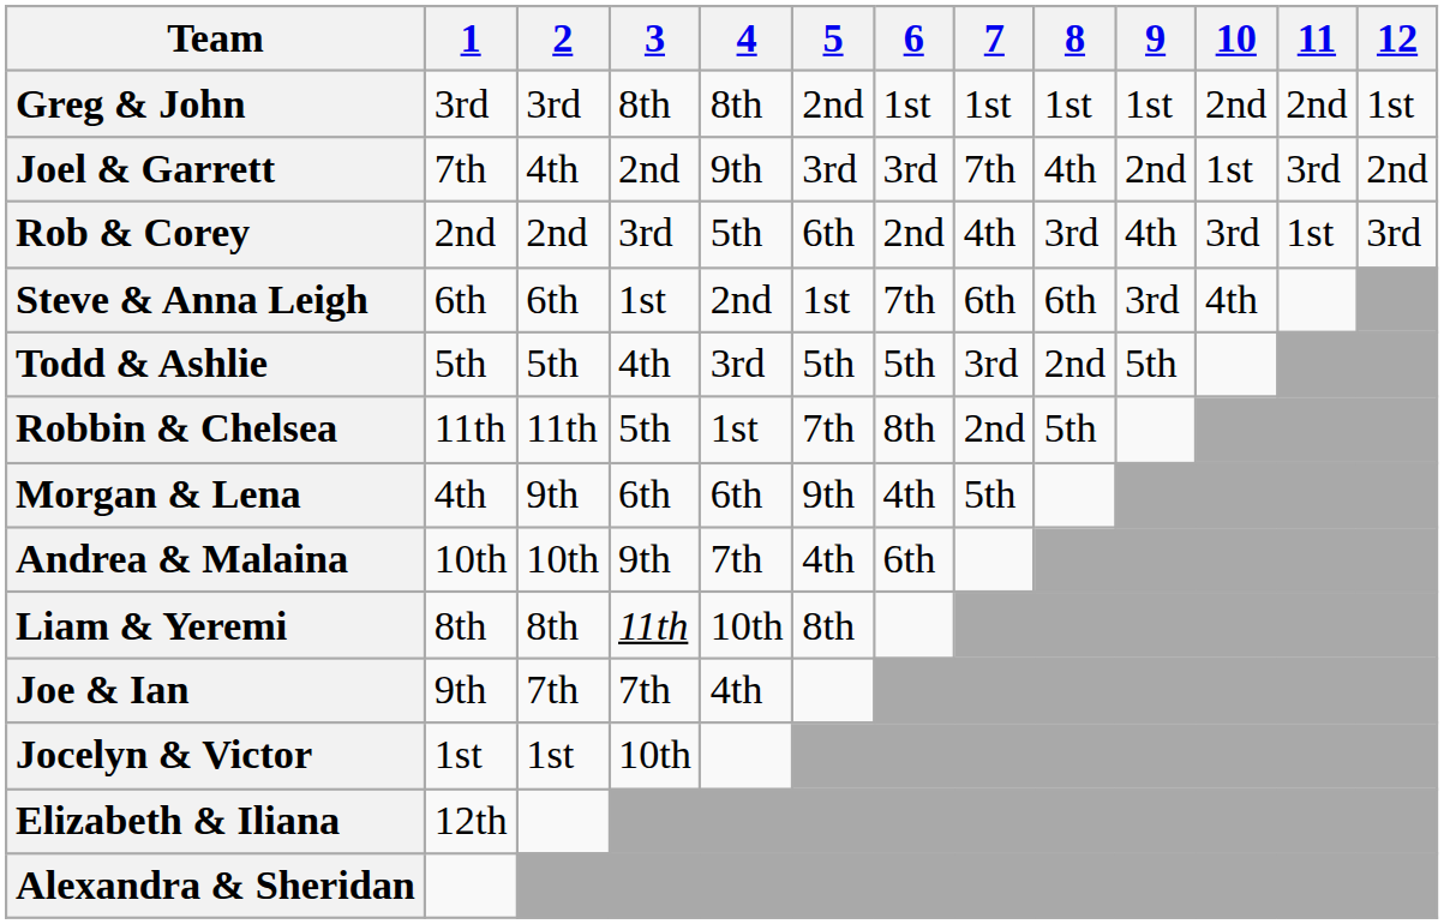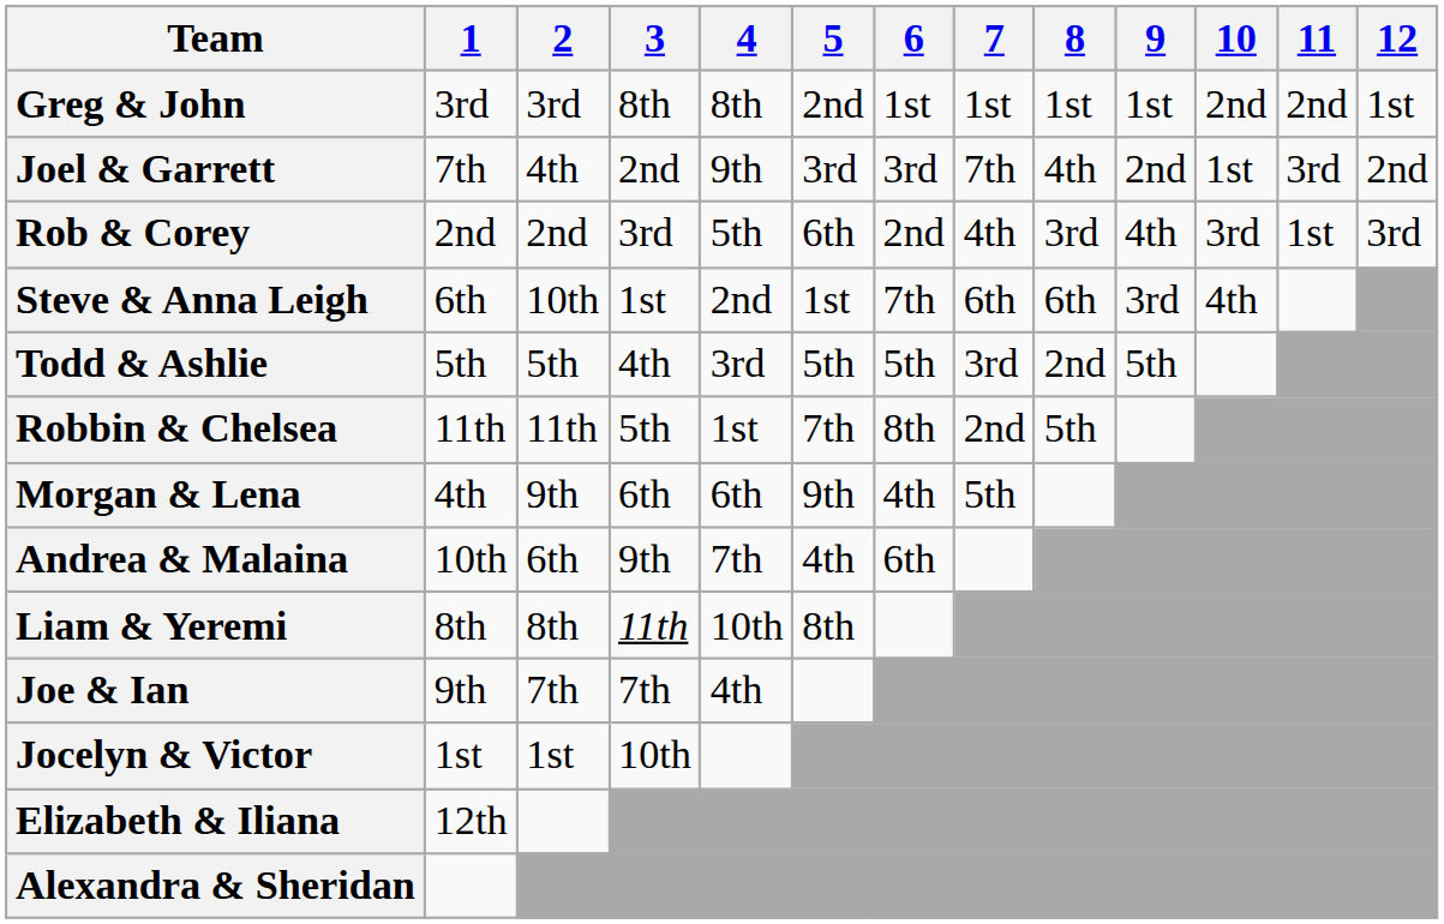 <table class="wikitable sortable" style="text-align:left;">
 <tr>
 <th scope="col" class="unsortable">Team</th>
 <th scope="col"><a href='#'>1</a></th>
 <th scope="col"><a href='#'>2</a></th>
 <th scope="col"><a href='#'>3</a></th>
 <th scope="col"><a href='#'>4</a></th>
 <th scope="col"><a href='#'>5</a></th>
 <th scope="col"><a href='#'>6</a></th>
 <th scope="col"><a href='#'>7</a></th>
 <th scope="col"><a href='#'>8</a></th>
 <th scope="col"><a href='#'>9</a></th>
 <th scope="col"><a href='#'>10</a></th>
 <th scope="col"><a href='#'>11</a></th>
 <th scope="col"><a href='#'>12</a></th>
 </tr>
 <tr>
 <th scope="row" style="text-align:left">Greg & John</th>
 <td>3rd</td>
 <td>3rd</td>
 <td>8th</td>
 <td>8th</td>
 <td>2nd</td>
 <td>1st</td>
 <td>1st</td>
 <td>1st</td>
 <td>1st</td>
 <td>2nd</td>
 <td>2nd</td>
 <td>1st</td>
 </tr>
 <tr>
 <th scope="row" style="text-align:left">Joel & Garrett</th>
 <td>7th</td>
 <td>4th</td>
 <td>2nd</td>
 <td>9th</td>
 <td>3rd</td>
 <td>3rd</td>
 <td>7th</td>
 <td>4th</td>
 <td>2nd</td>
 <td>1st</td>
 <td>3rd</td>
 <td>2nd</td>
 </tr>
 <tr>
 <th scope="row" style="text-align:left">Rob & Corey</th>
 <td>2nd</td>
 <td>2nd</td>
 <td>3rd</td>
 <td>5th</td>
 <td>6th</td>
 <td>2nd</td>
 <td>4th</td>
 <td>3rd</td>
 <td>4th</td>
 <td>3rd</td>
 <td>1st</td>
 <td>3rd</td>
 </tr>
 <tr>
 <th scope="row" style="text-align:left">Steve & Anna Leigh</th>
 <td>6th</td>
-<td>6th</td>
+<td>10th</td>
 <td>1st</td>
 <td>2nd</td>
 <td>1st</td>
 <td>7th</td>
 <td>6th</td>
 <td>6th</td>
 <td>3rd</td>
 <td>4th</td>
 <td></td>
 <td colspan="1" style="background:darkgray"></td>
 </tr>
 <tr>
 <th scope="row" style="text-align:left">Todd & Ashlie</th>
 <td>5th</td>
 <td>5th</td>
 <td>4th</td>
 <td>3rd</td>
 <td>5th</td>
 <td>5th</td>
 <td>3rd</td>
 <td>2nd</td>
 <td>5th</td>
 <td></td>
 <td colspan="2" style="background:darkgray"></td>
 </tr>
 <tr>
 <th scope="row" style="text-align:left">Robbin & Chelsea</th>
 <td>11th</td>
 <td>11th</td>
 <td>5th</td>
 <td>1st</td>
 <td>7th</td>
 <td>8th</td>
 <td>2nd</td>
 <td>5th</td>
 <td></td>
 <td colspan="3" style="background:darkgray"></td>
 </tr>
 <tr>
 <th scope="row" style="text-align:left">Morgan & Lena</th>
 <td>4th</td>
 <td>9th</td>
 <td>6th</td>
 <td>6th</td>
 <td>9th</td>
 <td>4th</td>
 <td>5th</td>
 <td></td>
 <td colspan="4" style="background:darkgray"></td>
 </tr>
 <tr>
 <th scope="row" style="text-align:left">Andrea & Malaina</th>
 <td>10th</td>
-<td>10th</td>
+<td>6th</td>
 <td>9th</td>
 <td>7th</td>
 <td>4th</td>
 <td>6th</td>
 <td></td>
 <td colspan="5" style="background:darkgray"></td>
 </tr>
 <tr>
 <th scope="row" style="text-align:left">Liam & Yeremi</th>
 <td>8th</td>
 <td>8th</td>
 <td><u><em>11th</em></u></td>
 <td>10th</td>
 <td>8th</td>
 <td></td>
 <td colspan="6" style="background:darkgray"></td>
 </tr>
 <tr>
 <th scope="row" style="text-align:left">Joe & Ian</th>
 <td>9th</td>
 <td>7th</td>
 <td>7th</td>
 <td>4th</td>
 <td></td>
 <td colspan="7" style="background:darkgray"></td>
 </tr>
 <tr>
 <th scope="row" style="text-align:left">Jocelyn & Victor</th>
 <td>1st</td>
 <td>1st</td>
 <td>10th</td>
 <td></td>
 <td colspan="8" style="background:darkgray"></td>
 </tr>
 <tr>
 <th scope="row" style="text-align:left">Elizabeth & Iliana</th>
 <td>12th</td>
 <td></td>
 <td colspan="10" style="background:darkgray"></td>
 </tr>
 <tr>
 <th scope="row" style="text-align:left">Alexandra & Sheridan</th>
 <td></td>
 <td colspan="11" style="background:darkgray"></td>
 </tr>
 </table>
